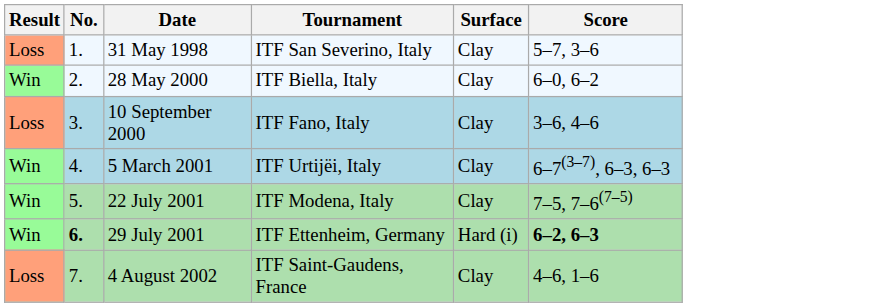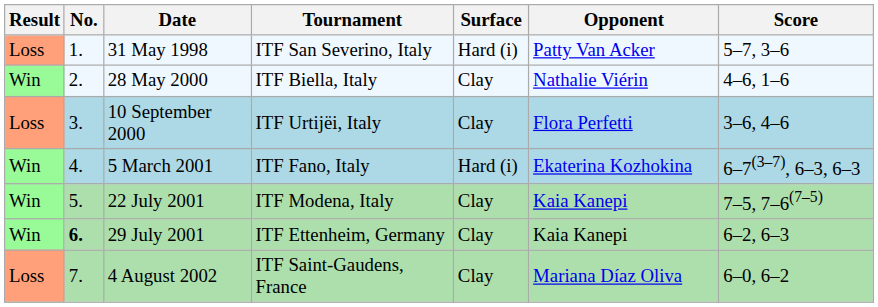 <table class="sortable wikitable" style="font-size:97%;">
 <tr>
 <th>Result</th>
 <th width=25>No.</th>
 <th width=115>Date</th>
 <th width=160>Tournament</th>
 <th width=55>Surface</th>
+<th width=150>Opponent</th>
 <th width=120>Score</th>
 </tr>
 <tr style="background:#f0f8ff;">
 <td style="background:#ffa07a;">Loss</td>
 <td>1.</td>
 <td>31 May 1998</td>
 <td>ITF San Severino, Italy</td>
-<td>Clay</td>
+<td>Hard (i)</td>
+<td> <a href='#'>Patty Van Acker</a></td>
 <td>5–7, 3–6</td>
 </tr>
 <tr style="background:#f0f8ff;">
 <td style="background:#98fb98;">Win</td>
 <td>2.</td>
 <td>28 May 2000</td>
 <td>ITF Biella, Italy</td>
 <td>Clay</td>
-<td>6–0, 6–2</td>
+<td> <a href='#'>Nathalie Viérin</a></td>
+<td>4–6, 1–6</td>
 </tr>
 <tr style="background:lightblue;">
 <td style="background:#ffa07a;">Loss</td>
 <td>3.</td>
 <td>10 September 2000</td>
-<td>ITF Fano, Italy</td>
+<td>ITF Urtijëi, Italy</td>
 <td>Clay</td>
+<td> <a href='#'>Flora Perfetti</a></td>
 <td>3–6, 4–6</td>
 </tr>
 <tr style="background:lightblue;">
 <td style="background:#98fb98;">Win</td>
 <td>4.</td>
 <td>5 March 2001</td>
-<td>ITF Urtijëi, Italy</td>
-<td>Clay</td>
+<td>ITF Fano, Italy</td>
+<td>Hard (i)</td>
+<td> <a href='#'>Ekaterina Kozhokina</a></td>
 <td>6–7<sup>(3–7)</sup>, 6–3, 6–3</td>
 </tr>
 <tr style="background:#addfad;">
 <td style="background:#98fb98;">Win</td>
 <td>5.</td>
 <td>22 July 2001</td>
 <td>ITF Modena, Italy</td>
 <td>Clay</td>
+<td> <a href='#'>Kaia Kanepi</a></td>
 <td>7–5, 7–6<sup>(7–5)</sup></td>
 </tr>
 <tr style="background:#addfad;">
 <td style="background:#98fb98;">Win</td>
 <td><strong>6.</strong></td>
 <td>29 July 2001</td>
 <td>ITF Ettenheim, Germany</td>
-<td>Hard (i)</td>
-<td><strong>6–2, 6–3</strong></td>
+<td>Clay</td>
+<td> Kaia Kanepi</td>
+<td>6–2, 6–3</td>
 </tr>
 <tr style="background:#addfad;">
 <td style="background:#ffa07a;">Loss</td>
 <td>7.</td>
 <td>4 August 2002</td>
 <td>ITF Saint-Gaudens, France</td>
 <td>Clay</td>
-<td>4–6, 1–6</td>
+<td> <a href='#'>Mariana Díaz Oliva</a></td>
+<td>6–0, 6–2</td>
 </tr>
 </table>
